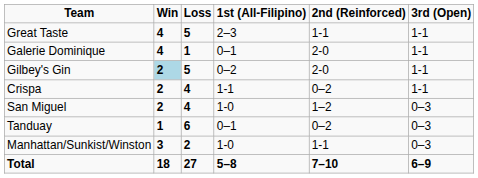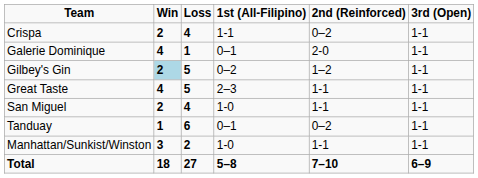 <table class=wikitable sortable>
 <tr align=center>
 <td><strong>Team</strong></td>
 <td><strong>Win</strong></td>
 <td><strong>Loss</strong></td>
 <td><strong>1st (All-Filipino)</strong></td>
 <td><strong>2nd (Reinforced)</strong></td>
 <td><strong>3rd (Open)</strong></td>
 </tr>
 <tr>
-<td>Great Taste</td>
+<td>Crispa</td>
+<td><strong>2</strong></td>
 <td><strong>4</strong></td>
-<td><strong>5</strong></td>
-<td>2–3</td>
 <td>1-1</td>
+<td>0–2</td>
 <td>1-1</td>
 </tr>
 <tr>
 <td>Galerie Dominique</td>
 <td><strong>4</strong></td>
 <td><strong>1</strong></td>
 <td>0–1</td>
 <td>2-0</td>
 <td>1-1</td>
 </tr>
 <tr>
 <td>Gilbey's Gin</td>
 <td style="background: lightblue;"><strong>2</strong></td>
 <td><strong>5</strong></td>
 <td>0–2</td>
-<td>2-0</td>
+<td>1–2</td>
 <td>1-1</td>
 </tr>
 <tr>
-<td>Crispa</td>
-<td><strong>2</strong></td>
+<td>Great Taste</td>
 <td><strong>4</strong></td>
+<td><strong>5</strong></td>
+<td>2–3</td>
 <td>1-1</td>
-<td>0–2</td>
 <td>1-1</td>
 </tr>
 <tr>
 <td>San Miguel</td>
 <td><strong>2</strong></td>
 <td><strong>4</strong></td>
 <td>1-0</td>
-<td>1–2</td>
-<td>0–3</td>
+<td>1-1</td>
+<td>1-1</td>
 </tr>
 <tr>
 <td>Tanduay</td>
 <td><strong>1</strong></td>
 <td><strong>6</strong></td>
 <td>0–1</td>
 <td>0–2</td>
-<td>0–3</td>
+<td>1-1</td>
 </tr>
 <tr>
 <td>Manhattan/Sunkist/Winston</td>
 <td><strong>3</strong></td>
 <td><strong>2</strong></td>
 <td>1-0</td>
 <td>1-1</td>
-<td>0–3</td>
+<td>1-1</td>
 </tr>
 <tr>
 <td><strong>Total</strong></td>
 <td><strong>18</strong></td>
 <td><strong>27</strong></td>
 <td><strong>5–8</strong></td>
 <td><strong>7–10</strong></td>
 <td><strong>6–9</strong></td>
 </tr>
 </table>
